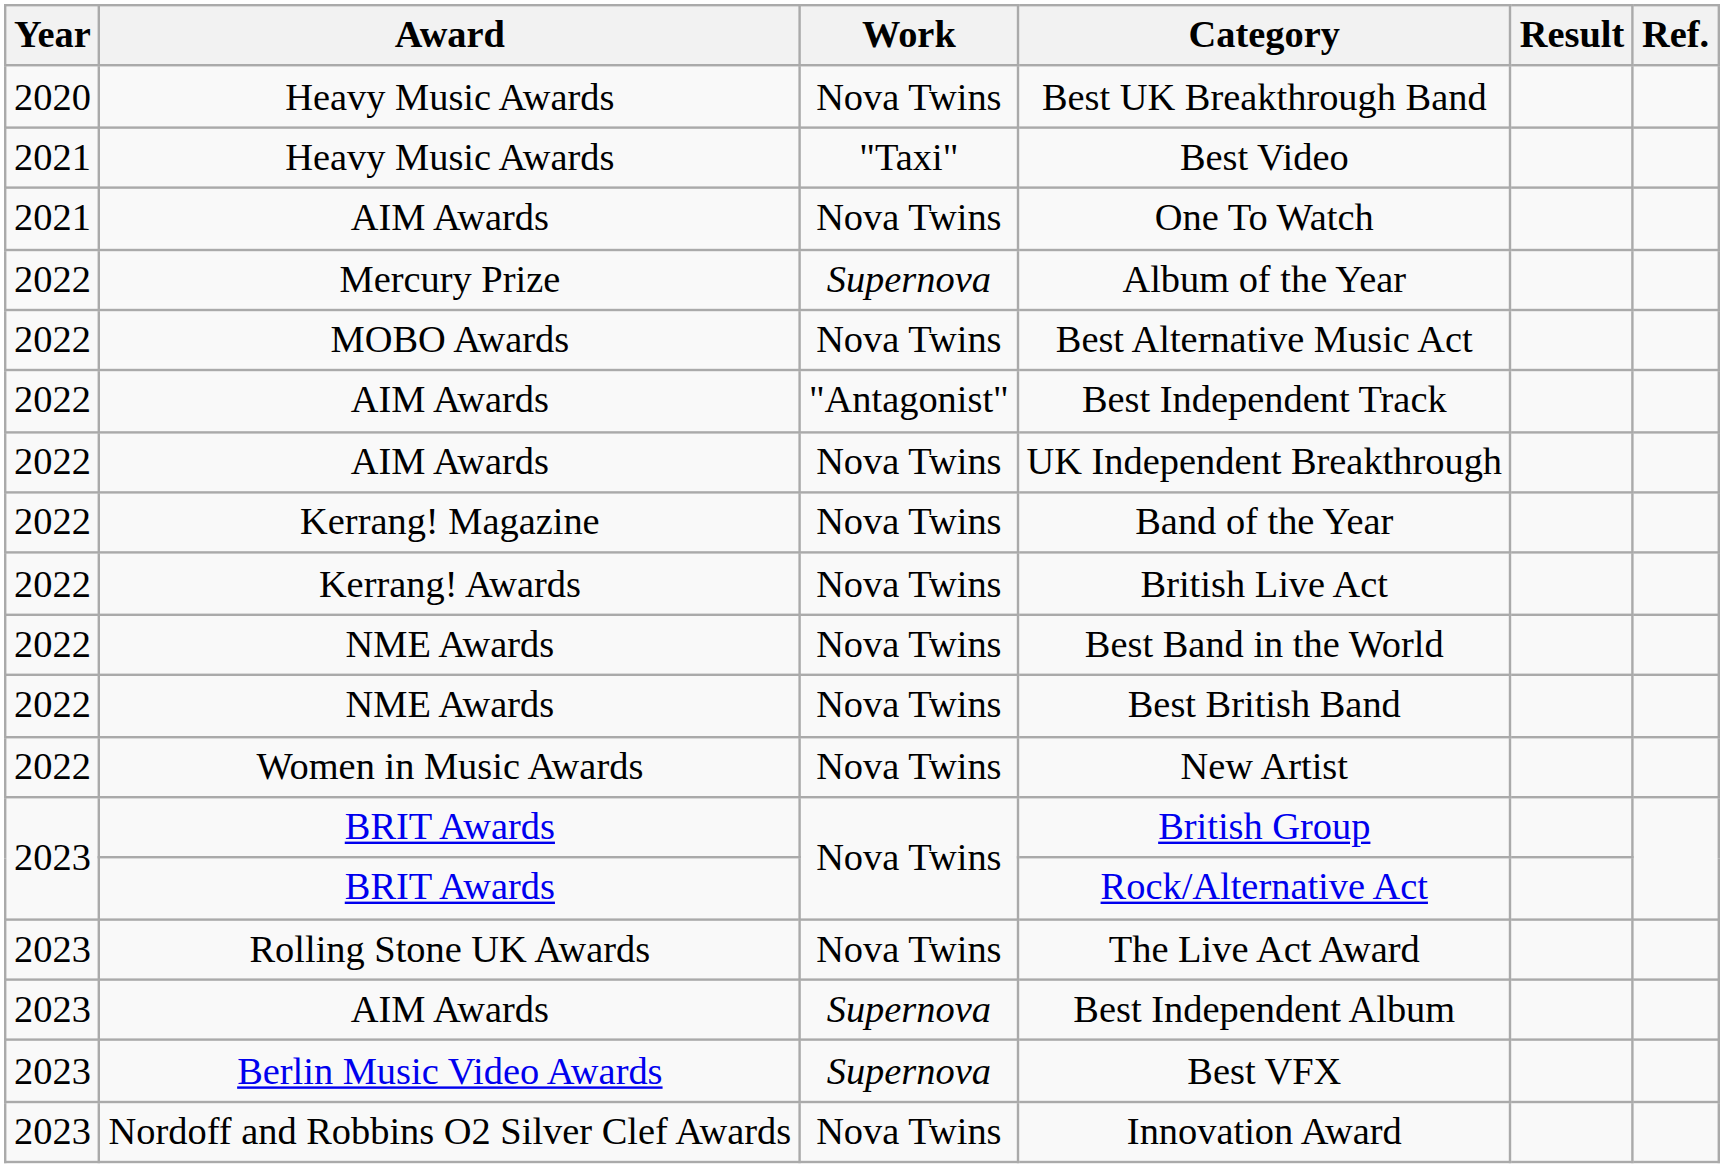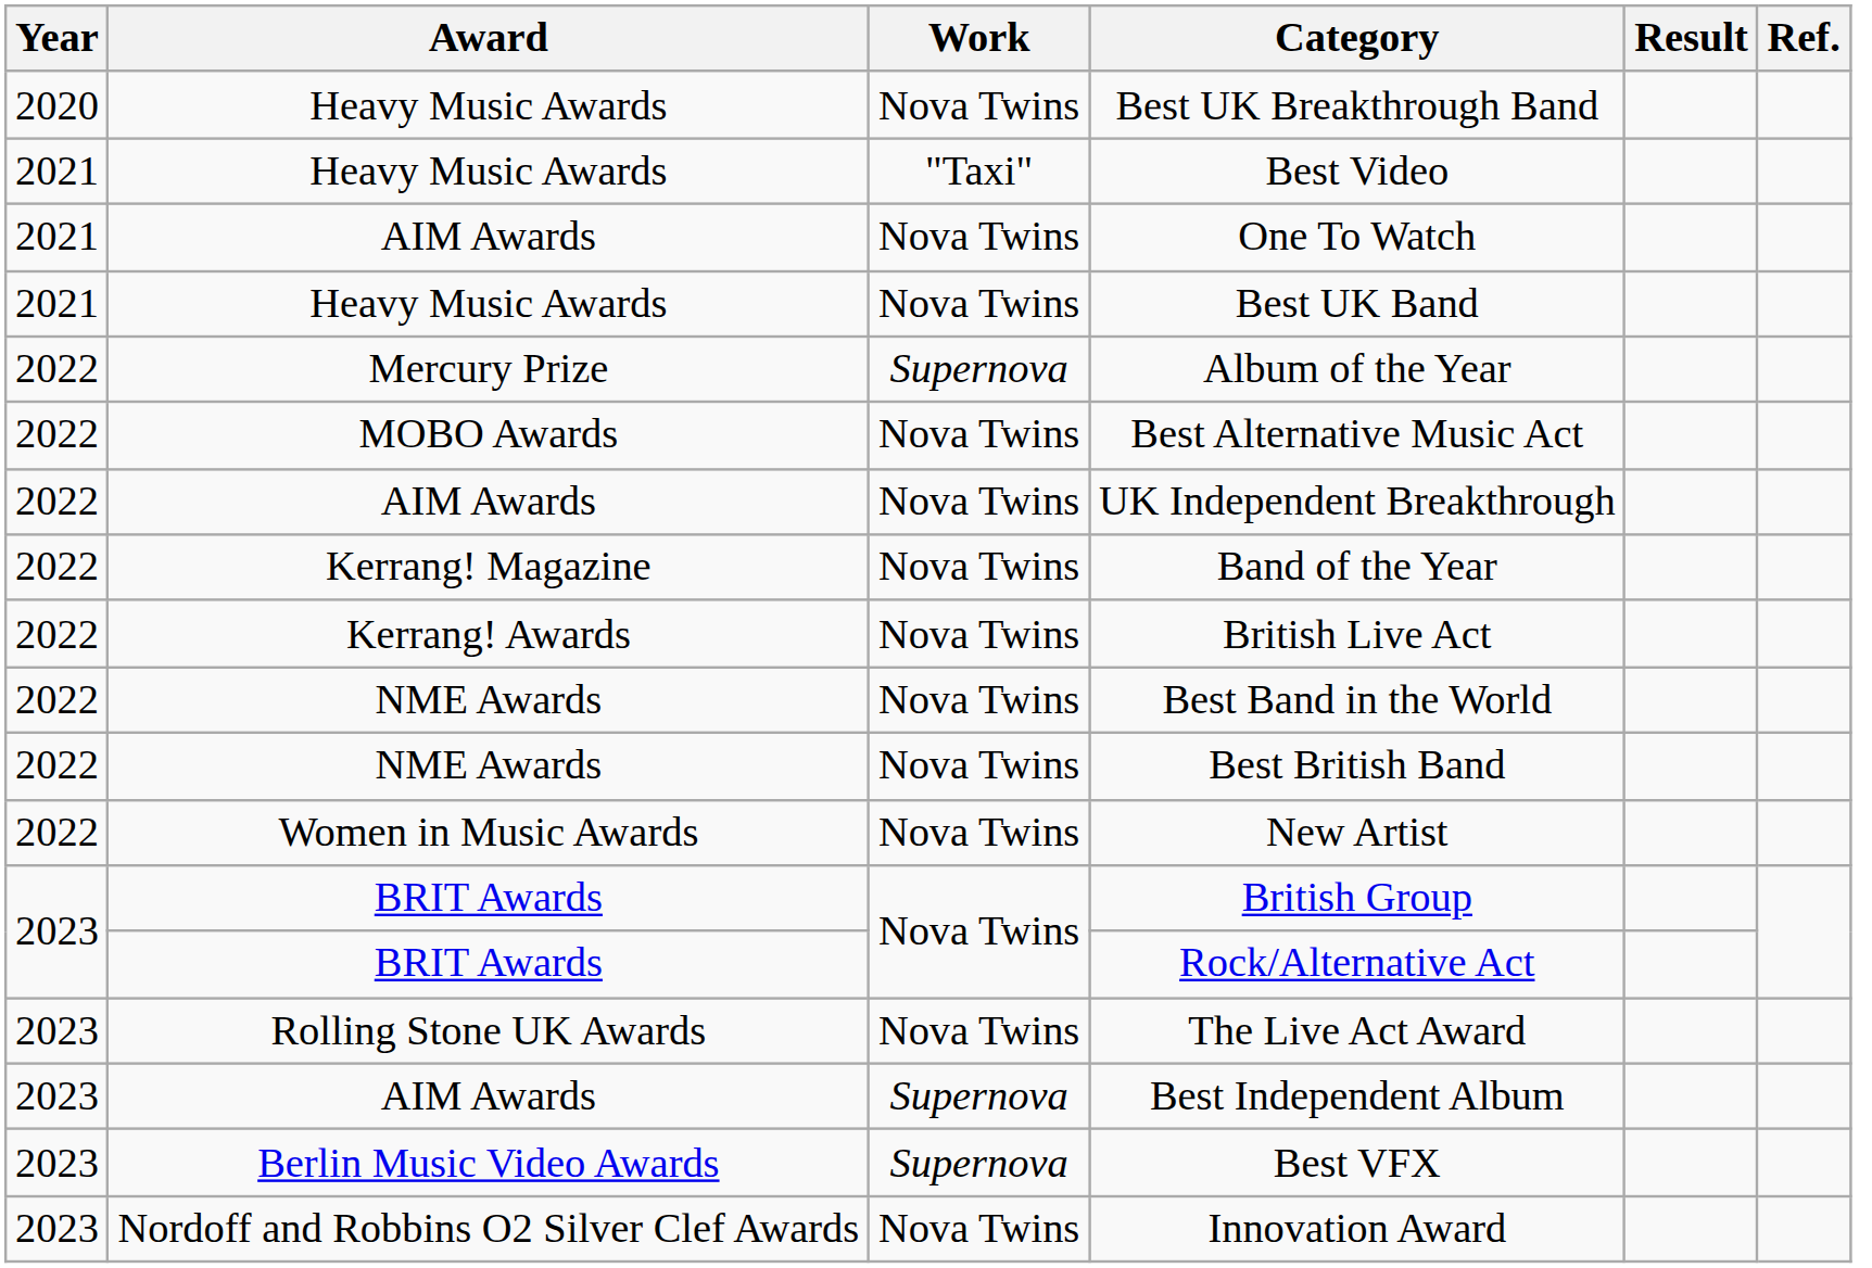 <table class="wikitable plainrowheaders" style="text-align:center;">
 <tr>
 <th>Year</th>
 <th>Award</th>
 <th>Work</th>
 <th>Category</th>
 <th>Result</th>
 <th>Ref.</th>
 </tr>
 <tr>
 <td>2020</td>
 <td>Heavy Music Awards</td>
 <td>Nova Twins</td>
 <td>Best UK Breakthrough Band</td>
 <td></td>
 <td></td>
 </tr>
 <tr>
 <td>2021</td>
 <td>Heavy Music Awards</td>
 <td>"Taxi"</td>
 <td>Best Video</td>
 <td></td>
 <td></td>
 </tr>
 <tr>
 <td>2021</td>
 <td>AIM Awards</td>
 <td>Nova Twins</td>
 <td>One To Watch</td>
 <td></td>
 <td></td>
 </tr>
 <tr>
+<td>2021</td>
+<td>Heavy Music Awards</td>
+<td>Nova Twins</td>
+<td>Best UK Band</td>
+<td></td>
+<td></td>
+</tr>
+<tr>
 <td>2022</td>
 <td>Mercury Prize</td>
 <td><em>Supernova</em></td>
 <td>Album of the Year</td>
 <td></td>
 <td></td>
 </tr>
 <tr>
 <td>2022</td>
 <td>MOBO Awards</td>
 <td>Nova Twins</td>
 <td>Best Alternative Music Act</td>
-<td></td>
-<td></td>
-</tr>
-<tr>
-<td>2022</td>
-<td>AIM Awards</td>
-<td>"Antagonist"</td>
-<td>Best Independent Track</td>
 <td></td>
 <td></td>
 </tr>
 <tr>
 <td>2022</td>
 <td>AIM Awards</td>
 <td>Nova Twins</td>
 <td>UK Independent Breakthrough</td>
 <td></td>
 <td></td>
 </tr>
 <tr>
 <td>2022</td>
 <td>Kerrang! Magazine</td>
 <td>Nova Twins</td>
 <td>Band of the Year</td>
 <td></td>
 <td></td>
 </tr>
 <tr>
 <td>2022</td>
 <td>Kerrang! Awards</td>
 <td>Nova Twins</td>
 <td>British Live Act</td>
 <td></td>
 <td></td>
 </tr>
 <tr>
 <td>2022</td>
 <td>NME Awards</td>
 <td>Nova Twins</td>
 <td>Best Band in the World</td>
 <td></td>
 <td></td>
 </tr>
 <tr>
 <td>2022</td>
 <td>NME Awards</td>
 <td>Nova Twins</td>
 <td>Best British Band</td>
 <td></td>
 <td></td>
 </tr>
 <tr>
 <td>2022</td>
 <td>Women in Music Awards</td>
 <td>Nova Twins</td>
 <td>New Artist</td>
 <td></td>
 <td></td>
 </tr>
 <tr>
 <td rowspan="2">2023</td>
 <td><a href='#'>BRIT Awards</a></td>
 <td rowspan="2">Nova Twins</td>
 <td><a href='#'>British Group</a></td>
 <td></td>
 <td rowspan="2"></td>
 </tr>
 <tr>
 <td><a href='#'>BRIT Awards</a></td>
 <td><a href='#'>Rock/Alternative Act</a></td>
 <td></td>
 </tr>
 <tr>
 <td>2023</td>
 <td>Rolling Stone UK Awards</td>
 <td>Nova Twins</td>
 <td>The Live Act Award</td>
 <td></td>
 <td></td>
 </tr>
 <tr>
 <td>2023</td>
 <td>AIM Awards</td>
 <td><em>Supernova</em></td>
 <td>Best Independent Album</td>
 <td></td>
 <td></td>
 </tr>
 <tr>
 <td>2023</td>
 <td><a href='#'>Berlin Music Video Awards</a></td>
 <td><em>Supernova</em></td>
 <td>Best VFX</td>
 <td></td>
 <td></td>
 </tr>
 <tr>
 <td>2023</td>
 <td>Nordoff and Robbins O2 Silver Clef Awards</td>
 <td>Nova Twins</td>
 <td>Innovation Award</td>
 <td></td>
 <td></td>
 </tr>
 </table>
